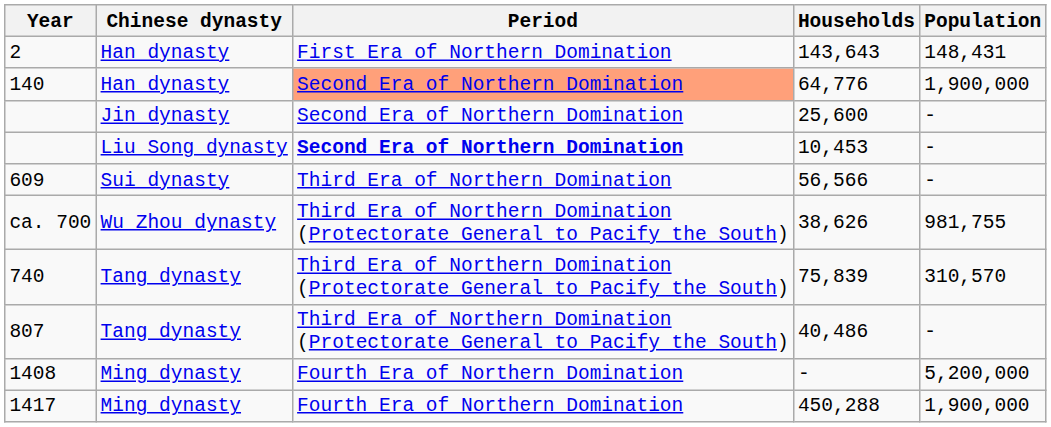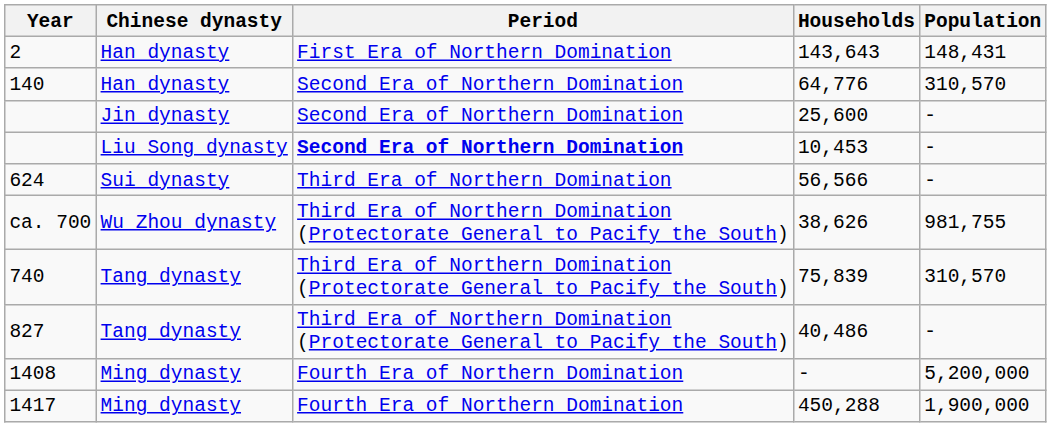 <table class="wikitable">
 <tr>
 <th>Year</th>
 <th>Chinese dynasty</th>
 <th>Period</th>
 <th>Households</th>
 <th>Population</th>
 </tr>
 <tr>
 <td>2</td>
 <td><a href='#'>Han dynasty</a></td>
 <td><a href='#'>First Era of Northern Domination</a></td>
 <td>143,643</td>
 <td>148,431</td>
 </tr>
 <tr>
 <td>140</td>
 <td><a href='#'>Han dynasty</a></td>
-<td style="background: lightsalmon;"><a href='#'>Second Era of Northern Domination</a></td>
+<td><a href='#'>Second Era of Northern Domination</a></td>
 <td>64,776</td>
-<td>1,900,000</td>
+<td>310,570</td>
 </tr>
 <tr>
 <td></td>
 <td><a href='#'>Jin dynasty</a></td>
 <td><a href='#'>Second Era of Northern Domination</a></td>
 <td>25,600</td>
 <td>-</td>
 </tr>
 <tr>
 <td></td>
 <td><a href='#'>Liu Song dynasty</a></td>
 <td><strong><a href='#'>Second Era of Northern Domination</a></strong></td>
 <td>10,453</td>
 <td>-</td>
 </tr>
 <tr>
-<td>609</td>
+<td>624</td>
 <td><a href='#'>Sui dynasty</a></td>
 <td><a href='#'>Third Era of Northern Domination</a></td>
 <td>56,566</td>
 <td>-</td>
 </tr>
 <tr>
 <td>ca. 700</td>
 <td><a href='#'>Wu Zhou dynasty</a></td>
 <td><a href='#'>Third Era of Northern Domination</a><br>(<a href='#'>Protectorate General to Pacify the South</a>)</td>
 <td>38,626</td>
 <td>981,755</td>
 </tr>
 <tr>
 <td>740</td>
 <td><a href='#'>Tang dynasty</a></td>
 <td><a href='#'>Third Era of Northern Domination</a><br>(<a href='#'>Protectorate General to Pacify the South</a>)</td>
 <td>75,839</td>
 <td>310,570</td>
 </tr>
 <tr>
-<td>807</td>
+<td>827</td>
 <td><a href='#'>Tang dynasty</a></td>
 <td><a href='#'>Third Era of Northern Domination</a><br>(<a href='#'>Protectorate General to Pacify the South</a>)</td>
 <td>40,486</td>
 <td>-</td>
 </tr>
 <tr>
 <td>1408</td>
 <td><a href='#'>Ming dynasty</a></td>
 <td><a href='#'>Fourth Era of Northern Domination</a></td>
 <td>-</td>
 <td>5,200,000</td>
 </tr>
 <tr>
 <td>1417</td>
 <td><a href='#'>Ming dynasty</a></td>
 <td><a href='#'>Fourth Era of Northern Domination</a></td>
 <td>450,288</td>
 <td>1,900,000</td>
 </tr>
 </table>
